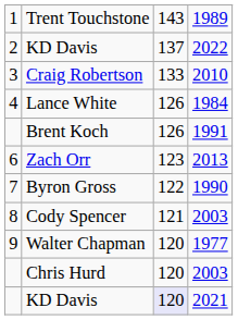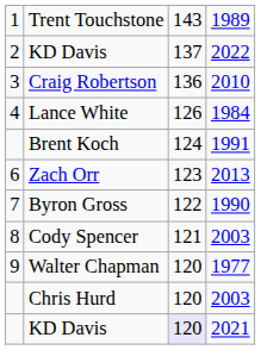 <table class="wikitable">
 <tr>
 </tr>
 <tr>
 <td>1</td>
 <td>Trent Touchstone</td>
 <td>143</td>
 <td><a href='#'>1989</a></td>
 </tr>
 <tr>
 <td>2</td>
 <td>KD Davis</td>
 <td>137</td>
 <td><a href='#'>2022</a></td>
 </tr>
 <tr>
 <td>3</td>
 <td><a href='#'>Craig Robertson</a></td>
-<td>133</td>
+<td>136</td>
 <td><a href='#'>2010</a></td>
 </tr>
 <tr>
 <td>4</td>
 <td>Lance White</td>
 <td>126</td>
 <td><a href='#'>1984</a></td>
 </tr>
 <tr>
 <td></td>
 <td>Brent Koch</td>
-<td>126</td>
+<td>124</td>
 <td><a href='#'>1991</a></td>
 </tr>
 <tr>
 <td>6</td>
 <td><a href='#'>Zach Orr</a></td>
 <td>123</td>
 <td><a href='#'>2013</a></td>
 </tr>
 <tr>
 <td>7</td>
 <td>Byron Gross</td>
 <td>122</td>
 <td><a href='#'>1990</a></td>
 </tr>
 <tr>
 <td>8</td>
 <td>Cody Spencer</td>
 <td>121</td>
 <td><a href='#'>2003</a></td>
 </tr>
 <tr>
 <td>9</td>
 <td>Walter Chapman</td>
 <td>120</td>
 <td><a href='#'>1977</a></td>
 </tr>
 <tr>
 <td></td>
 <td>Chris Hurd</td>
 <td>120</td>
 <td><a href='#'>2003</a></td>
 </tr>
 <tr>
 <td></td>
 <td>KD Davis</td>
 <td style="background: lavender;">120</td>
 <td><a href='#'>2021</a></td>
 </tr>
 </table>
